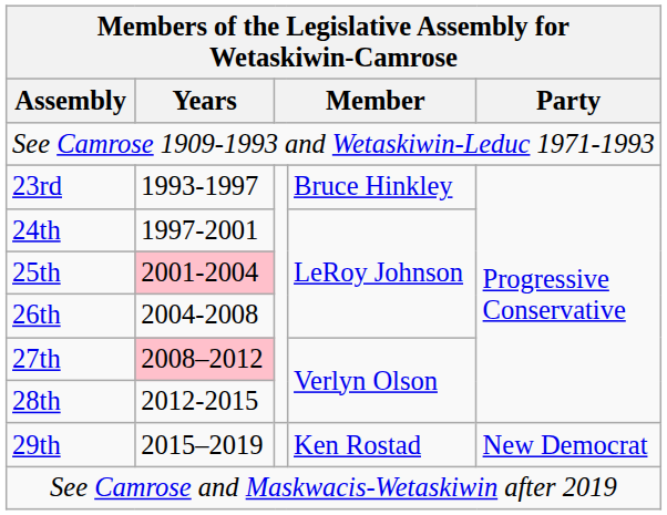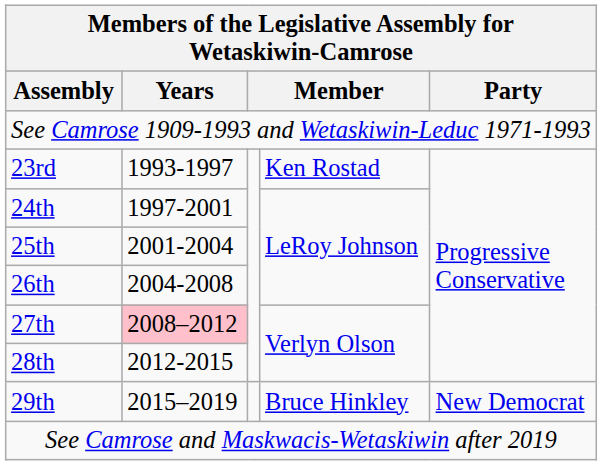 <table class="wikitable" align=right>
 <tr>
 <th colspan=5>Members of the Legislative Assembly for <br>Wetaskiwin-Camrose</th>
 </tr>
 <tr>
 <th>Assembly</th>
 <th>Years</th>
 <th colspan="2">Member</th>
 <th>Party</th>
 </tr>
 <tr>
 <td align="center" colspan=5><em>See <a href='#'>Camrose</a> 1909-1993 and <a href='#'>Wetaskiwin-Leduc</a> 1971-1993</em></td>
 </tr>
 <tr>
 <td><a href='#'>23rd</a></td>
 <td>1993-1997</td>
 <td rowspan=6 ></td>
-<td><a href='#'>Bruce Hinkley</a></td>
+<td><a href='#'>Ken Rostad</a></td>
 <td rowspan=6><a href='#'>Progressive <br>Conservative</a></td>
 </tr>
 <tr>
 <td><a href='#'>24th</a></td>
 <td>1997-2001</td>
 <td rowspan=3><a href='#'>LeRoy Johnson</a></td>
 </tr>
 <tr>
 <td><a href='#'>25th</a></td>
-<td style="background: pink;">2001-2004</td>
+<td>2001-2004</td>
 </tr>
 <tr>
 <td><a href='#'>26th</a></td>
 <td>2004-2008</td>
 </tr>
 <tr>
 <td><a href='#'>27th</a></td>
 <td style="background: pink;">2008–2012</td>
 <td rowspan=2><a href='#'>Verlyn Olson</a></td>
 </tr>
 <tr>
 <td><a href='#'>28th</a></td>
 <td>2012-2015</td>
 </tr>
 <tr>
 <td><a href='#'>29th</a></td>
 <td>2015–2019</td>
 <td></td>
-<td><a href='#'>Ken Rostad</a></td>
+<td><a href='#'>Bruce Hinkley</a></td>
 <td><a href='#'>New Democrat</a></td>
 </tr>
 <tr>
 <td align="center" colspan=5><em>See <a href='#'>Camrose</a> and <a href='#'>Maskwacis-Wetaskiwin</a> after 2019</em></td>
 </tr>
 </table>
